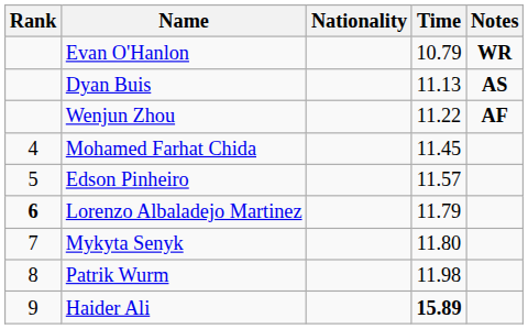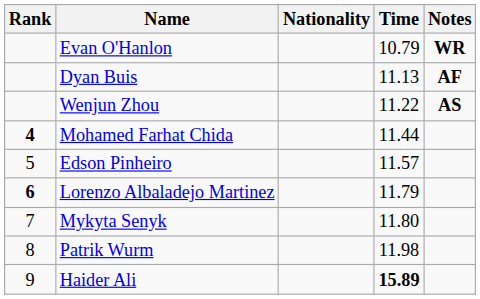 <table class="wikitable sortable" style="text-align:center">
 <tr>
 <th>Rank</th>
 <th>Name</th>
 <th>Nationality</th>
 <th>Time</th>
 <th>Notes</th>
 </tr>
 <tr>
 <td></td>
 <td align=left><a href='#'>Evan O'Hanlon</a></td>
 <td align=left></td>
 <td>10.79</td>
 <td><strong>WR</strong></td>
 </tr>
 <tr>
 <td></td>
 <td align=left><a href='#'>Dyan Buis</a></td>
 <td align=left></td>
 <td>11.13</td>
-<td><strong>AS</strong></td>
+<td><strong>AF</strong></td>
 </tr>
 <tr>
 <td></td>
 <td align=left><a href='#'>Wenjun Zhou</a></td>
 <td align=left></td>
 <td>11.22</td>
-<td><strong>AF</strong></td>
+<td><strong>AS</strong></td>
 </tr>
 <tr>
-<td>4</td>
+<td><strong>4</strong></td>
 <td align=left><a href='#'>Mohamed Farhat Chida</a></td>
 <td align=left></td>
-<td>11.45</td>
+<td>11.44</td>
 <td></td>
 </tr>
 <tr>
 <td>5</td>
 <td align=left><a href='#'>Edson Pinheiro</a></td>
 <td align=left></td>
 <td>11.57</td>
 <td></td>
 </tr>
 <tr>
 <td><strong>6</strong></td>
 <td align=left><a href='#'>Lorenzo Albaladejo Martinez</a></td>
 <td align=left></td>
 <td>11.79</td>
 <td></td>
 </tr>
 <tr>
 <td>7</td>
 <td align=left><a href='#'>Mykyta Senyk</a></td>
 <td align=left></td>
 <td>11.80</td>
 <td></td>
 </tr>
 <tr>
 <td>8</td>
 <td align=left><a href='#'>Patrik Wurm</a></td>
 <td align=left></td>
 <td>11.98</td>
 <td></td>
 </tr>
 <tr>
 <td>9</td>
 <td align=left><a href='#'>Haider Ali</a></td>
 <td align=left></td>
 <td><strong>15.89</strong></td>
 <td></td>
 </tr>
 </table>
